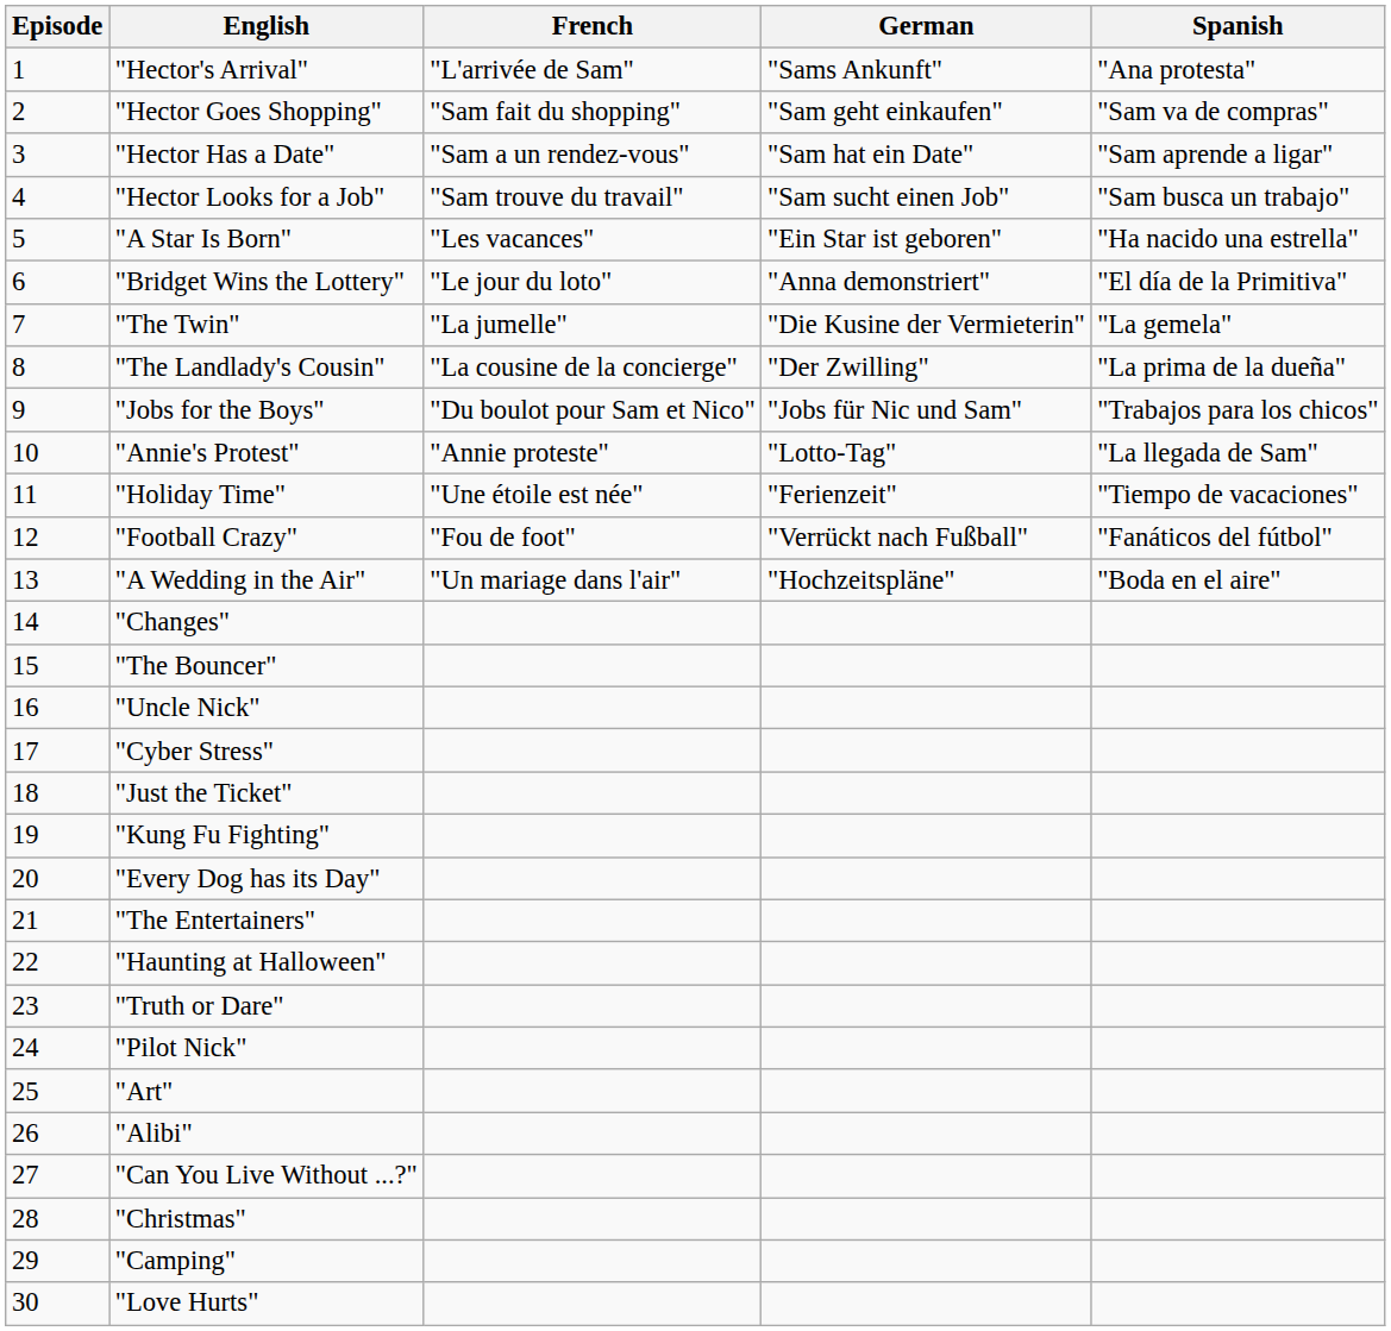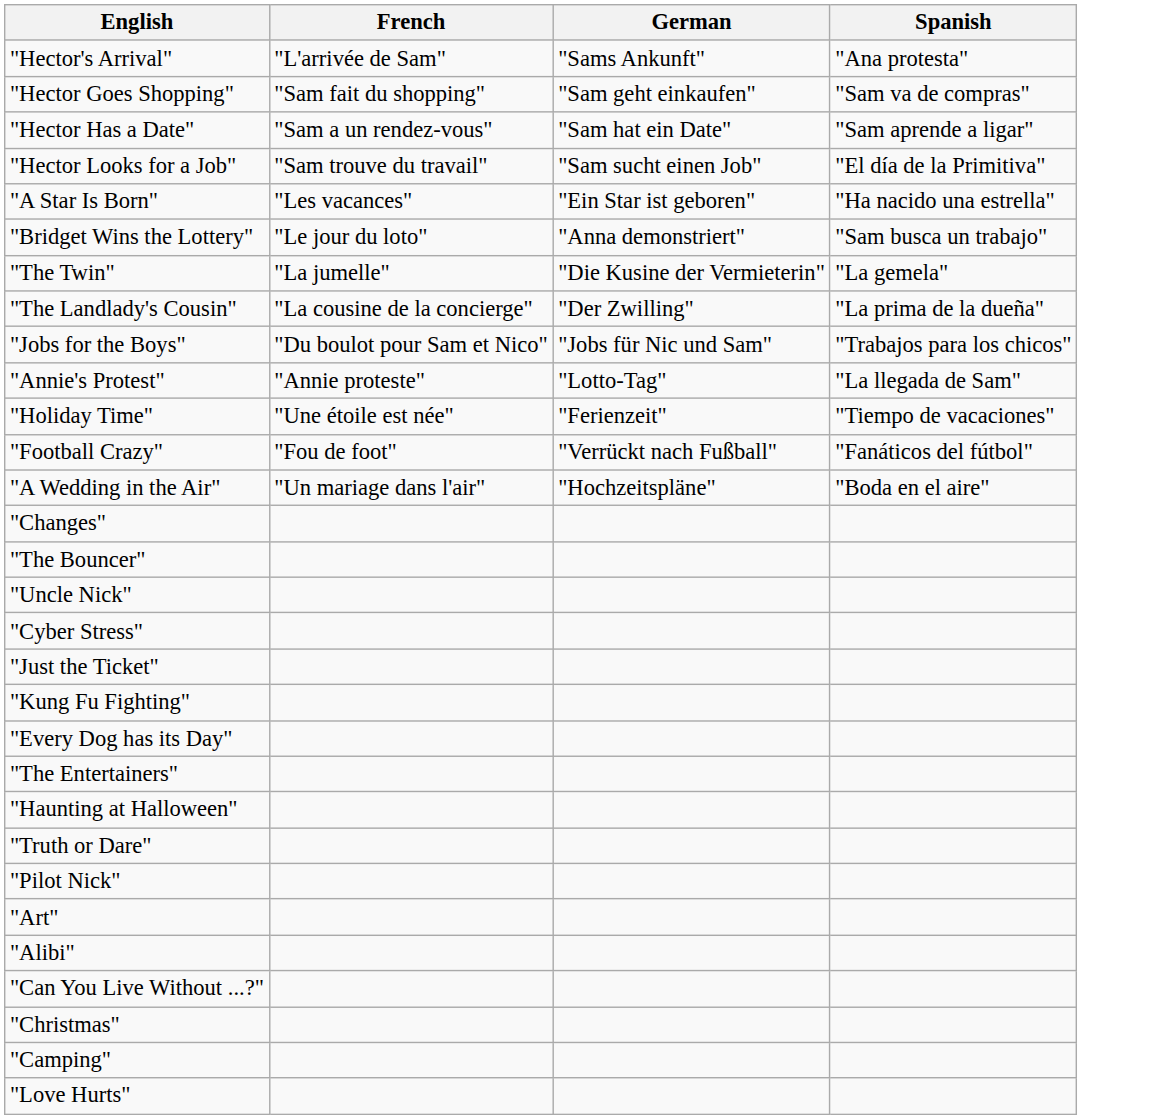 <table class="wikitable" |->
 <tr>
-<th>Episode</th>
 <th>English</th>
 <th>French</th>
 <th>German</th>
 <th>Spanish</th>
 </tr>
 <tr>
-<td><div>1</div></td>
 <td>"Hector's Arrival"</td>
 <td>"L'arrivée de Sam"</td>
 <td>"Sams Ankunft"</td>
 <td>"Ana protesta"</td>
 </tr>
 <tr>
-<td><div>2</div></td>
 <td>"Hector Goes Shopping"</td>
 <td>"Sam fait du shopping"</td>
 <td>"Sam geht einkaufen"</td>
 <td>"Sam va de compras"</td>
 </tr>
 <tr>
-<td><div>3</div></td>
 <td>"Hector Has a Date"</td>
 <td>"Sam a un rendez-vous"</td>
 <td>"Sam hat ein Date"</td>
 <td>"Sam aprende a ligar"</td>
 </tr>
 <tr>
-<td><div>4</div></td>
 <td>"Hector Looks for a Job"</td>
 <td>"Sam trouve du travail"</td>
 <td>"Sam sucht einen Job"</td>
-<td>"Sam busca un trabajo"</td>
+<td>"El día de la Primitiva"</td>
 </tr>
 <tr>
-<td><div>5</div></td>
 <td>"A Star Is Born"</td>
 <td>"Les vacances"</td>
 <td>"Ein Star ist geboren"</td>
 <td>"Ha nacido una estrella"</td>
 </tr>
 <tr>
-<td><div>6</div></td>
 <td>"Bridget Wins the Lottery"</td>
 <td>"Le jour du loto"</td>
 <td>"Anna demonstriert"</td>
-<td>"El día de la Primitiva"</td>
+<td>"Sam busca un trabajo"</td>
 </tr>
 <tr>
-<td><div>7</div></td>
 <td>"The Twin"</td>
 <td>"La jumelle"</td>
 <td>"Die Kusine der Vermieterin"</td>
 <td>"La gemela"</td>
 </tr>
 <tr>
-<td><div>8</div></td>
 <td>"The Landlady's Cousin"</td>
 <td>"La cousine de la concierge"</td>
 <td>"Der Zwilling"</td>
 <td>"La prima de la dueña"</td>
 </tr>
 <tr>
-<td><div>9</div></td>
 <td>"Jobs for the Boys"</td>
 <td>"Du boulot pour Sam et Nico"</td>
 <td>"Jobs für Nic und Sam"</td>
 <td>"Trabajos para los chicos"</td>
 </tr>
 <tr>
-<td><div>10</div></td>
 <td>"Annie's Protest"</td>
 <td>"Annie proteste"</td>
 <td>"Lotto-Tag"</td>
 <td>"La llegada de Sam"</td>
 </tr>
 <tr>
-<td><div>11</div></td>
 <td>"Holiday Time"</td>
 <td>"Une étoile est née"</td>
 <td>"Ferienzeit"</td>
 <td>"Tiempo de vacaciones"</td>
 </tr>
 <tr>
-<td><div>12</div></td>
 <td>"Football Crazy"</td>
 <td>"Fou de foot"</td>
 <td>"Verrückt nach Fußball"</td>
 <td>"Fanáticos del fútbol"</td>
 </tr>
 <tr>
-<td><div>13</div></td>
 <td>"A Wedding in the Air"</td>
 <td>"Un mariage dans l'air"</td>
 <td>"Hochzeitspläne"</td>
 <td>"Boda en el aire"</td>
 </tr>
 <tr>
-<td><div>14</div></td>
 <td>"Changes"</td>
 <td></td>
 <td></td>
 <td></td>
 </tr>
 <tr>
-<td><div>15</div></td>
 <td>"The Bouncer"</td>
 <td></td>
 <td></td>
 <td></td>
 </tr>
 <tr>
-<td><div>16</div></td>
 <td>"Uncle Nick"</td>
 <td></td>
 <td></td>
 <td></td>
 </tr>
 <tr>
-<td><div>17</div></td>
 <td>"Cyber Stress"</td>
 <td></td>
 <td></td>
 <td></td>
 </tr>
 <tr>
-<td><div>18</div></td>
 <td>"Just the Ticket"</td>
 <td></td>
 <td></td>
 <td></td>
 </tr>
 <tr>
-<td><div>19</div></td>
 <td>"Kung Fu Fighting"</td>
 <td></td>
 <td></td>
 <td></td>
 </tr>
 <tr>
-<td><div>20</div></td>
 <td>"Every Dog has its Day"</td>
 <td></td>
 <td></td>
 <td></td>
 </tr>
 <tr>
-<td><div>21</div></td>
 <td>"The Entertainers"</td>
 <td></td>
 <td></td>
 <td></td>
 </tr>
 <tr>
-<td><div>22</div></td>
 <td>"Haunting at Halloween"</td>
 <td></td>
 <td></td>
 <td></td>
 </tr>
 <tr>
-<td><div>23</div></td>
 <td>"Truth or Dare"</td>
 <td></td>
 <td></td>
 <td></td>
 </tr>
 <tr>
-<td><div>24</div></td>
 <td>"Pilot Nick"</td>
 <td></td>
 <td></td>
 <td></td>
 </tr>
 <tr>
-<td><div>25</div></td>
 <td>"Art"</td>
 <td></td>
 <td></td>
 <td></td>
 </tr>
 <tr>
-<td><div>26</div></td>
 <td>"Alibi"</td>
 <td></td>
 <td></td>
 <td></td>
 </tr>
 <tr>
-<td><div>27</div></td>
 <td>"Can You Live Without ...?"</td>
 <td></td>
 <td></td>
 <td></td>
 </tr>
 <tr>
-<td><div>28</div></td>
 <td>"Christmas"</td>
 <td></td>
 <td></td>
 <td></td>
 </tr>
 <tr>
-<td><div>29</div></td>
 <td>"Camping"</td>
 <td></td>
 <td></td>
 <td></td>
 </tr>
 <tr>
-<td><div>30</div></td>
 <td>"Love Hurts"</td>
 <td></td>
 <td></td>
 <td></td>
 </tr>
 </table>
